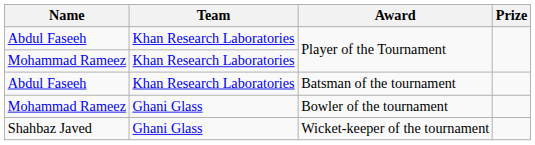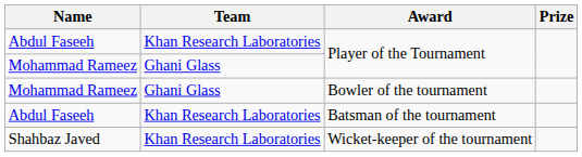 <table class="wikitable">
 <tr>
 <th>Name</th>
 <th>Team</th>
 <th>Award</th>
 <th>Prize</th>
 </tr>
 <tr>
 <td><a href='#'>Abdul Faseeh</a></td>
 <td><a href='#'>Khan Research Laboratories</a></td>
 <td rowspan=2>Player of the Tournament</td>
 <td rowspan=2></td>
 </tr>
 <tr>
 <td><a href='#'>Mohammad Rameez</a></td>
-<td><a href='#'>Khan Research Laboratories</a></td>
+<td><a href='#'>Ghani Glass</a></td>
+</tr>
+<tr>
+<td><a href='#'>Mohammad Rameez</a></td>
+<td><a href='#'>Ghani Glass</a></td>
+<td>Bowler of the tournament</td>
+<td></td>
 </tr>
 <tr>
 <td><a href='#'>Abdul Faseeh</a></td>
 <td><a href='#'>Khan Research Laboratories</a></td>
 <td>Batsman of the tournament</td>
 <td></td>
 </tr>
 <tr>
-<td><a href='#'>Mohammad Rameez</a></td>
-<td><a href='#'>Ghani Glass</a></td>
-<td>Bowler of the tournament</td>
-<td></td>
-</tr>
-<tr>
 <td>Shahbaz Javed</td>
-<td><a href='#'>Ghani Glass</a></td>
+<td><a href='#'>Khan Research Laboratories</a></td>
 <td>Wicket-keeper of the tournament</td>
 <td></td>
 </tr>
 </table>
